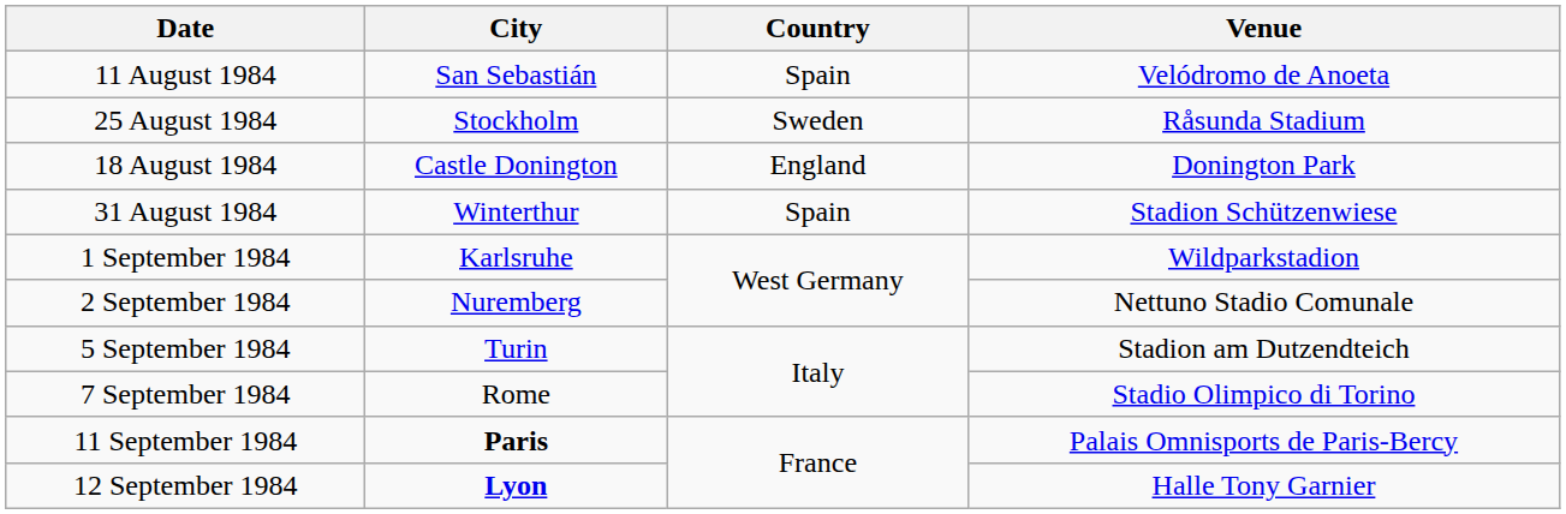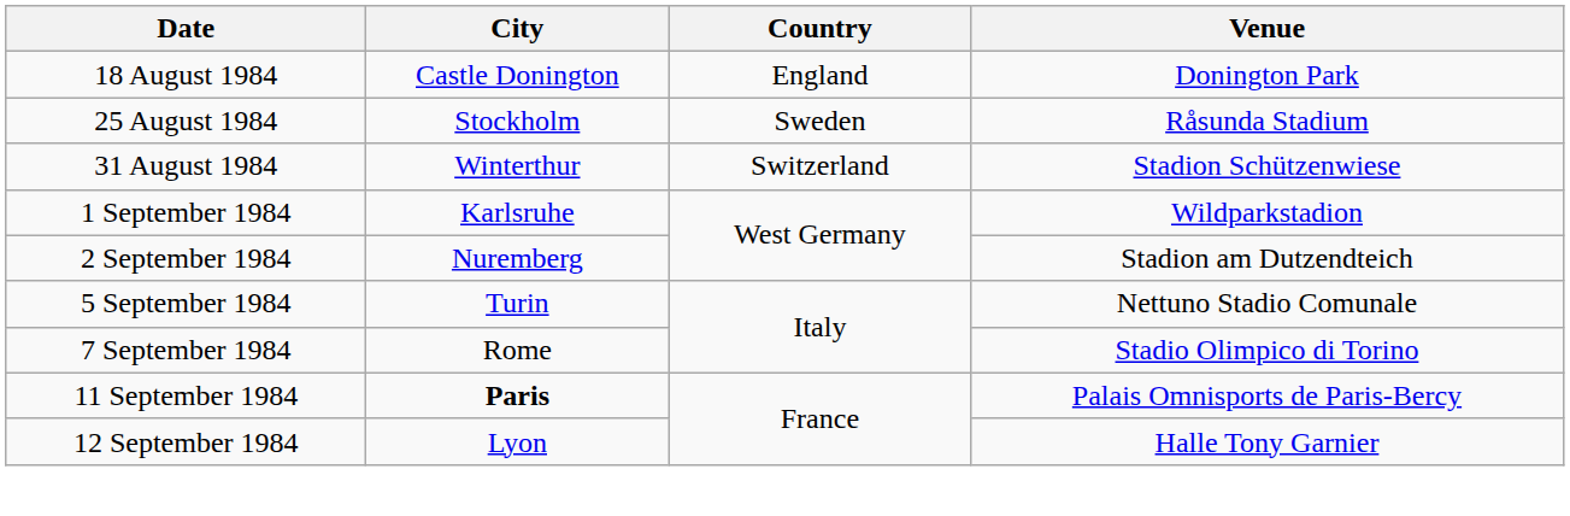 <table class="wikitable" style="text-align:center;">
 <tr>
 <th scope="col" style="width:12em;">Date</th>
 <th scope="col" style="width:10em;">City</th>
 <th scope="col" style="width:10em;">Country</th>
 <th scope="col" style="width:20em;">Venue</th>
 </tr>
 <tr>
-<td>11 August 1984</td>
-<td><a href='#'>San Sebastián</a></td>
-<td>Spain</td>
-<td><a href='#'>Velódromo de Anoeta</a></td>
+<td>18 August 1984</td>
+<td><a href='#'>Castle Donington</a></td>
+<td>England</td>
+<td><a href='#'>Donington Park</a></td>
 </tr>
 <tr>
 <td>25 August 1984</td>
 <td><a href='#'>Stockholm</a></td>
 <td>Sweden</td>
 <td><a href='#'>Råsunda Stadium</a></td>
 </tr>
 <tr>
-<td>18 August 1984</td>
-<td><a href='#'>Castle Donington</a></td>
-<td>England</td>
-<td><a href='#'>Donington Park</a></td>
-</tr>
-<tr>
 <td>31 August 1984</td>
 <td><a href='#'>Winterthur</a></td>
-<td>Spain</td>
+<td>Switzerland</td>
 <td><a href='#'>Stadion Schützenwiese</a></td>
 </tr>
 <tr>
 <td>1 September 1984</td>
 <td><a href='#'>Karlsruhe</a></td>
 <td rowspan="2">West Germany</td>
 <td><a href='#'>Wildparkstadion</a></td>
 </tr>
 <tr>
 <td>2 September 1984</td>
 <td><a href='#'>Nuremberg</a></td>
-<td>Nettuno Stadio Comunale</td>
+<td>Stadion am Dutzendteich</td>
 </tr>
 <tr>
 <td>5 September 1984</td>
 <td><a href='#'>Turin</a></td>
 <td rowspan="2">Italy</td>
-<td>Stadion am Dutzendteich</td>
+<td>Nettuno Stadio Comunale</td>
 </tr>
 <tr>
 <td>7 September 1984</td>
 <td>Rome</td>
 <td><a href='#'>Stadio Olimpico di Torino</a></td>
 </tr>
 <tr>
 <td>11 September 1984</td>
 <td><strong>Paris</strong></td>
 <td rowspan="2">France</td>
 <td><a href='#'>Palais Omnisports de Paris-Bercy</a></td>
 </tr>
 <tr>
 <td>12 September 1984</td>
-<td><strong><a href='#'>Lyon</a></strong></td>
+<td><a href='#'>Lyon</a></td>
 <td><a href='#'>Halle Tony Garnier</a></td>
 </tr>
 </table>
